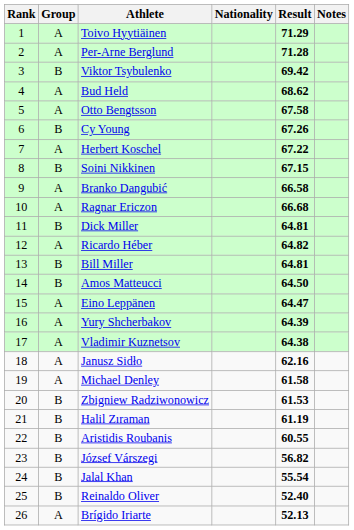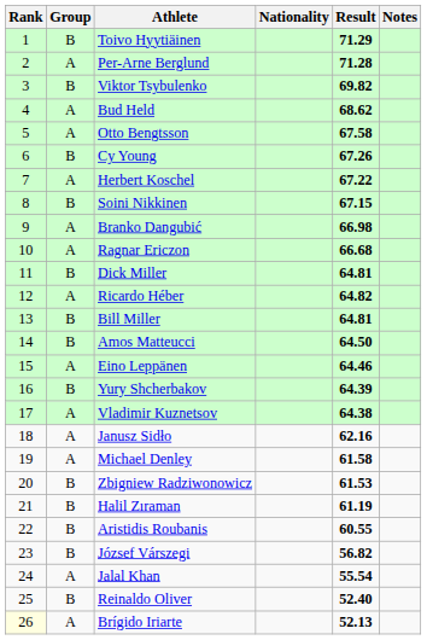 <table class="wikitable sortable" style="text-align:center">
 <tr>
 <th>Rank</th>
 <th>Group</th>
 <th>Athlete</th>
 <th>Nationality</th>
 <th>Result</th>
 <th>Notes</th>
 </tr>
 <tr bgcolor=ccffcc>
 <td>1</td>
-<td>A</td>
+<td>B</td>
 <td align="left"><a href='#'>Toivo Hyytiäinen</a></td>
 <td align="left"></td>
 <td><strong>71.29</strong></td>
 <td></td>
 </tr>
 <tr bgcolor=ccffcc>
 <td>2</td>
 <td>A</td>
 <td align="left"><a href='#'>Per-Arne Berglund</a></td>
 <td align="left"></td>
 <td><strong>71.28</strong></td>
 <td></td>
 </tr>
 <tr bgcolor=ccffcc>
 <td>3</td>
 <td>B</td>
 <td align="left"><a href='#'>Viktor Tsybulenko</a></td>
 <td align="left"></td>
-<td><strong>69.42</strong></td>
+<td><strong>69.82</strong></td>
 <td></td>
 </tr>
 <tr bgcolor=ccffcc>
 <td>4</td>
 <td>A</td>
 <td align="left"><a href='#'>Bud Held</a></td>
 <td align=left></td>
 <td><strong>68.62</strong></td>
 <td></td>
 </tr>
 <tr bgcolor=ccffcc>
 <td>5</td>
 <td>A</td>
 <td align="left"><a href='#'>Otto Bengtsson</a></td>
 <td align=left></td>
 <td><strong>67.58</strong></td>
 <td></td>
 </tr>
 <tr bgcolor=ccffcc>
 <td>6</td>
 <td>B</td>
 <td align="left"><a href='#'>Cy Young</a></td>
 <td align=left></td>
 <td><strong>67.26</strong></td>
 <td></td>
 </tr>
 <tr bgcolor=ccffcc>
 <td>7</td>
 <td>A</td>
 <td align="left"><a href='#'>Herbert Koschel</a></td>
 <td align=left></td>
 <td><strong>67.22</strong></td>
 <td></td>
 </tr>
 <tr bgcolor=ccffcc>
 <td>8</td>
 <td>B</td>
 <td align="left"><a href='#'>Soini Nikkinen</a></td>
 <td align=left></td>
 <td><strong>67.15</strong></td>
 <td></td>
 </tr>
 <tr bgcolor=ccffcc>
 <td>9</td>
 <td>A</td>
 <td align="left"><a href='#'>Branko Dangubić</a></td>
 <td align=left></td>
-<td><strong>66.58</strong></td>
+<td><strong>66.98</strong></td>
 <td></td>
 </tr>
 <tr bgcolor=ccffcc>
 <td>10</td>
 <td>A</td>
 <td align="left"><a href='#'>Ragnar Ericzon</a></td>
 <td align=left></td>
 <td><strong>66.68</strong></td>
 <td></td>
 </tr>
 <tr bgcolor=ccffcc>
 <td>11</td>
 <td>B</td>
 <td align="left"><a href='#'>Dick Miller</a></td>
 <td align=left></td>
 <td><strong>64.81</strong></td>
 <td></td>
 </tr>
 <tr bgcolor=ccffcc>
 <td>12</td>
 <td>A</td>
 <td align="left"><a href='#'>Ricardo Héber</a></td>
 <td align=left></td>
 <td><strong>64.82</strong></td>
 <td></td>
 </tr>
 <tr bgcolor=ccffcc>
 <td>13</td>
 <td>B</td>
 <td align="left"><a href='#'>Bill Miller</a></td>
 <td align=left></td>
 <td><strong>64.81</strong></td>
 <td></td>
 </tr>
 <tr bgcolor=ccffcc>
 <td>14</td>
 <td>B</td>
 <td align="left"><a href='#'>Amos Matteucci</a></td>
 <td align=left></td>
 <td><strong>64.50</strong></td>
 <td></td>
 </tr>
 <tr bgcolor=ccffcc>
 <td>15</td>
 <td>A</td>
 <td align="left"><a href='#'>Eino Leppänen</a></td>
 <td align=left></td>
-<td><strong>64.47</strong></td>
+<td><strong>64.46</strong></td>
 <td></td>
 </tr>
 <tr bgcolor=ccffcc>
 <td>16</td>
-<td>A</td>
+<td>B</td>
 <td align="left"><a href='#'>Yury Shcherbakov</a></td>
 <td align=left></td>
 <td><strong>64.39</strong></td>
 <td></td>
 </tr>
 <tr bgcolor=ccffcc>
 <td>17</td>
 <td>A</td>
 <td align="left"><a href='#'>Vladimir Kuznetsov</a></td>
 <td align=left></td>
 <td><strong>64.38</strong></td>
 <td></td>
 </tr>
 <tr>
 <td>18</td>
 <td>A</td>
 <td align="left"><a href='#'>Janusz Sidło</a></td>
 <td align=left></td>
 <td><strong>62.16</strong></td>
 <td></td>
 </tr>
 <tr>
 <td>19</td>
 <td>A</td>
 <td align="left"><a href='#'>Michael Denley</a></td>
 <td align=left></td>
 <td><strong>61.58</strong></td>
 <td></td>
 </tr>
 <tr>
 <td>20</td>
 <td>B</td>
 <td align="left"><a href='#'>Zbigniew Radziwonowicz</a></td>
 <td align=left></td>
 <td><strong>61.53</strong></td>
 <td></td>
 </tr>
 <tr>
 <td>21</td>
 <td>B</td>
 <td align="left"><a href='#'>Halil Zıraman</a></td>
 <td align=left></td>
 <td><strong>61.19</strong></td>
 <td></td>
 </tr>
 <tr>
 <td>22</td>
 <td>B</td>
 <td align="left"><a href='#'>Aristidis Roubanis</a></td>
 <td align=left></td>
 <td><strong>60.55</strong></td>
 <td></td>
 </tr>
 <tr>
 <td>23</td>
 <td>B</td>
 <td align="left"><a href='#'>József Várszegi</a></td>
 <td align=left></td>
 <td><strong>56.82</strong></td>
 <td></td>
 </tr>
 <tr>
 <td>24</td>
-<td>B</td>
+<td>A</td>
 <td align="left"><a href='#'>Jalal Khan</a></td>
 <td align=left></td>
 <td><strong>55.54</strong></td>
 <td></td>
 </tr>
 <tr>
 <td>25</td>
 <td>B</td>
 <td align="left"><a href='#'>Reinaldo Oliver</a></td>
 <td align=left></td>
 <td><strong>52.40</strong></td>
 <td></td>
 </tr>
 <tr>
-<td>26</td>
+<td style="background: lightyellow;">26</td>
 <td>A</td>
 <td align="left"><a href='#'>Brígido Iriarte</a></td>
 <td align=left></td>
 <td><strong>52.13</strong></td>
 <td></td>
 </tr>
 </table>
